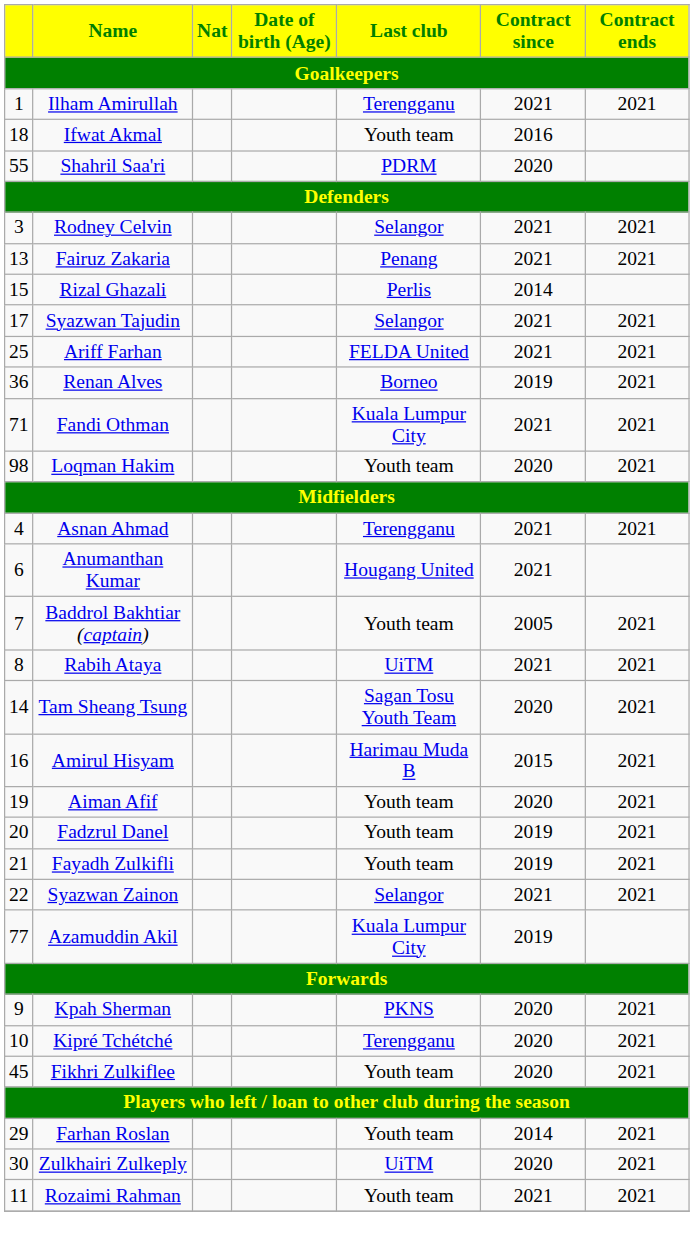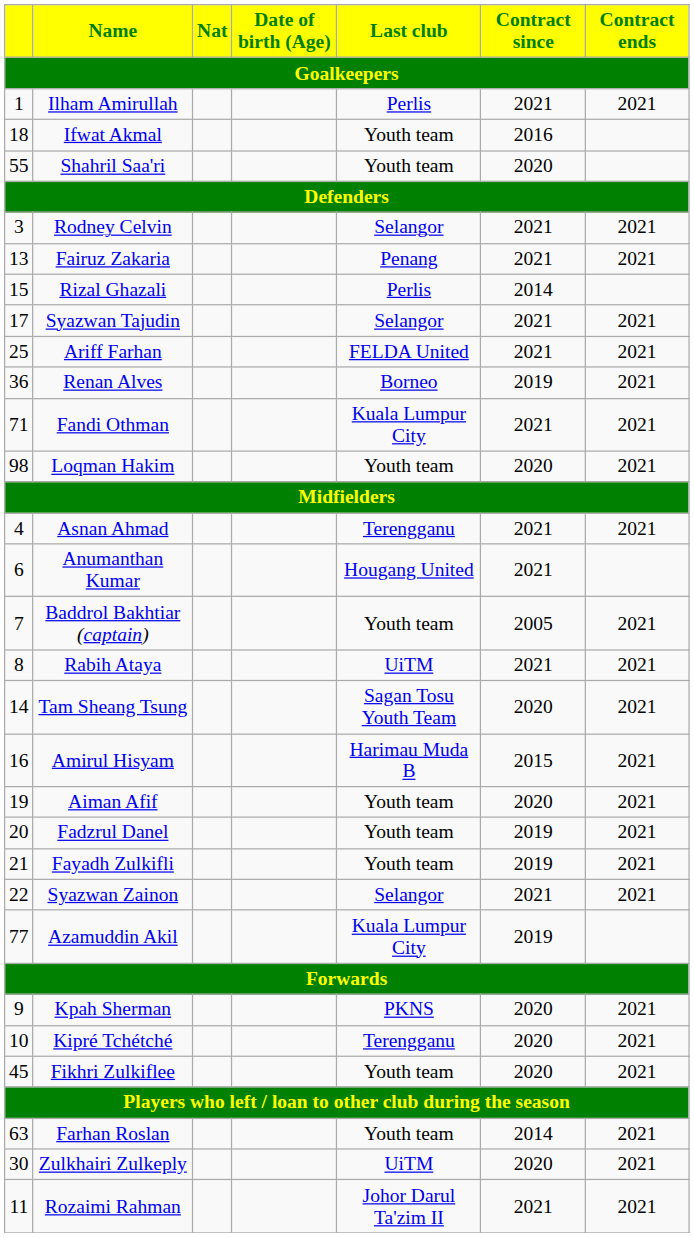 <table class="wikitable" style="text-align:center; font-size:100%; width:90%;">
 <tr>
 <th style="background:yellow; color:green; text-align:center;"></th>
 <th style="background:yellow; color:green; text-align:center;">Name</th>
 <th style="background:yellow; color:green; text-align:center;">Nat</th>
 <th style="background:yellow; color:green; text-align:center;">Date of birth (Age)</th>
 <th style="background:yellow; color:green; text-align:center;">Last club</th>
 <th style="background:yellow; color:green; text-align:center;">Contract since</th>
 <th style="background:yellow; color:green; text-align:center;">Contract ends</th>
 </tr>
 <tr>
 <th colspan="10" style="background:green; color:yellow; text-align:center">Goalkeepers</th>
 </tr>
 <tr>
 <td>1</td>
 <td><a href='#'>Ilham Amirullah</a></td>
 <td></td>
 <td></td>
-<td> <a href='#'>Terengganu</a></td>
+<td> <a href='#'>Perlis</a></td>
 <td>2021</td>
 <td>2021</td>
 </tr>
 <tr>
 <td>18</td>
 <td><a href='#'>Ifwat Akmal</a></td>
 <td></td>
 <td></td>
 <td>Youth team</td>
 <td>2016</td>
 <td></td>
 </tr>
 <tr>
 <td>55</td>
 <td><a href='#'>Shahril Saa'ri</a></td>
 <td></td>
 <td></td>
-<td> <a href='#'>PDRM</a></td>
+<td>Youth team</td>
 <td>2020</td>
 <td></td>
 </tr>
 <tr>
 <th colspan="10" style="background:green; color:yellow; text-align:center">Defenders</th>
 </tr>
 <tr>
 <td>3</td>
 <td><a href='#'>Rodney Celvin</a></td>
 <td></td>
 <td></td>
 <td> <a href='#'>Selangor</a></td>
 <td>2021</td>
 <td>2021</td>
 </tr>
 <tr>
 <td>13</td>
 <td><a href='#'>Fairuz Zakaria</a></td>
 <td></td>
 <td></td>
 <td> <a href='#'>Penang</a></td>
 <td>2021</td>
 <td>2021</td>
 </tr>
 <tr>
 <td>15</td>
 <td><a href='#'>Rizal Ghazali</a></td>
 <td></td>
 <td></td>
 <td> <a href='#'>Perlis</a></td>
 <td>2014</td>
 <td></td>
 </tr>
 <tr>
 <td>17</td>
 <td><a href='#'>Syazwan Tajudin</a></td>
 <td></td>
 <td></td>
 <td> <a href='#'>Selangor</a></td>
 <td>2021</td>
 <td>2021</td>
 </tr>
 <tr>
 <td>25</td>
 <td><a href='#'>Ariff Farhan</a></td>
 <td></td>
 <td></td>
 <td> <a href='#'>FELDA United</a></td>
 <td>2021</td>
 <td>2021</td>
 </tr>
 <tr>
 <td>36</td>
 <td><a href='#'>Renan Alves</a></td>
 <td></td>
 <td></td>
 <td> <a href='#'>Borneo</a></td>
 <td>2019</td>
 <td>2021</td>
 </tr>
 <tr>
 <td>71</td>
 <td><a href='#'>Fandi Othman</a></td>
 <td></td>
 <td></td>
 <td> <a href='#'>Kuala Lumpur City</a></td>
 <td>2021</td>
 <td>2021</td>
 </tr>
 <tr>
 <td>98</td>
 <td><a href='#'>Loqman Hakim</a></td>
 <td></td>
 <td></td>
 <td>Youth team</td>
 <td>2020</td>
 <td>2021</td>
 </tr>
 <tr>
 <th colspan="10" style="background:green; color:yellow; text-align:center">Midfielders</th>
 </tr>
 <tr>
 <td>4</td>
 <td><a href='#'>Asnan Ahmad</a></td>
 <td></td>
 <td></td>
 <td> <a href='#'>Terengganu</a></td>
 <td>2021</td>
 <td>2021</td>
 </tr>
 <tr>
 <td>6</td>
 <td><a href='#'>Anumanthan Kumar</a></td>
 <td></td>
 <td></td>
 <td> <a href='#'>Hougang United</a></td>
 <td>2021</td>
 <td></td>
 </tr>
 <tr>
 <td>7</td>
 <td><a href='#'>Baddrol Bakhtiar</a> <em>(<a href='#'>captain</a>)</em></td>
 <td></td>
 <td></td>
 <td>Youth team</td>
 <td>2005</td>
 <td>2021</td>
 </tr>
 <tr>
 <td>8</td>
 <td><a href='#'>Rabih Ataya</a></td>
 <td></td>
 <td></td>
 <td> <a href='#'>UiTM</a></td>
 <td>2021</td>
 <td>2021</td>
 </tr>
 <tr>
 <td>14</td>
 <td><a href='#'>Tam Sheang Tsung</a></td>
 <td></td>
 <td></td>
 <td> <a href='#'>Sagan Tosu Youth Team</a></td>
 <td>2020</td>
 <td>2021</td>
 </tr>
 <tr>
 <td>16</td>
 <td><a href='#'>Amirul Hisyam</a></td>
 <td></td>
 <td></td>
 <td> <a href='#'>Harimau Muda B</a></td>
 <td>2015</td>
 <td>2021</td>
 </tr>
 <tr>
 <td>19</td>
 <td><a href='#'>Aiman Afif</a></td>
 <td></td>
 <td></td>
 <td>Youth team</td>
 <td>2020</td>
 <td>2021</td>
 </tr>
 <tr>
 <td>20</td>
 <td><a href='#'>Fadzrul Danel</a></td>
 <td></td>
 <td></td>
 <td>Youth team</td>
 <td>2019</td>
 <td>2021</td>
 </tr>
 <tr>
 <td>21</td>
 <td><a href='#'>Fayadh Zulkifli</a></td>
 <td></td>
 <td></td>
 <td>Youth team</td>
 <td>2019</td>
 <td>2021</td>
 </tr>
 <tr>
 <td>22</td>
 <td><a href='#'>Syazwan Zainon</a></td>
 <td></td>
 <td></td>
 <td> <a href='#'>Selangor</a></td>
 <td>2021</td>
 <td>2021</td>
 </tr>
 <tr>
 <td>77</td>
 <td><a href='#'>Azamuddin Akil</a></td>
 <td></td>
 <td></td>
 <td> <a href='#'>Kuala Lumpur City</a></td>
 <td>2019</td>
 <td></td>
 </tr>
 <tr>
 <th colspan="10" style="background:green; color:yellow; text-align:center">Forwards</th>
 </tr>
 <tr>
 <td>9</td>
 <td><a href='#'>Kpah Sherman</a></td>
 <td></td>
 <td></td>
 <td> <a href='#'>PKNS</a></td>
 <td>2020</td>
 <td>2021</td>
 </tr>
 <tr>
 <td>10</td>
 <td><a href='#'>Kipré Tchétché</a></td>
 <td></td>
 <td></td>
 <td> <a href='#'>Terengganu</a></td>
 <td>2020</td>
 <td>2021</td>
 </tr>
 <tr>
 <td>45</td>
 <td><a href='#'>Fikhri Zulkiflee</a></td>
 <td></td>
 <td></td>
 <td>Youth team</td>
 <td>2020</td>
 <td>2021</td>
 </tr>
 <tr>
 <th colspan="10" style="background:green; color:yellow; text-align:center">Players who left / loan to other club during the season</th>
 </tr>
 <tr>
-<td>29</td>
+<td>63</td>
 <td><a href='#'>Farhan Roslan</a></td>
 <td></td>
 <td></td>
 <td>Youth team</td>
 <td>2014</td>
 <td>2021</td>
 </tr>
 <tr>
 <td>30</td>
 <td><a href='#'>Zulkhairi Zulkeply</a></td>
 <td></td>
 <td></td>
 <td> <a href='#'>UiTM</a></td>
 <td>2020</td>
 <td>2021</td>
 </tr>
 <tr>
 <td>11</td>
 <td><a href='#'>Rozaimi Rahman</a></td>
 <td></td>
 <td></td>
-<td>Youth team</td>
+<td> <a href='#'>Johor Darul Ta'zim II</a></td>
 <td>2021</td>
 <td>2021</td>
 </tr>
 <tr>
 </tr>
 </table>
